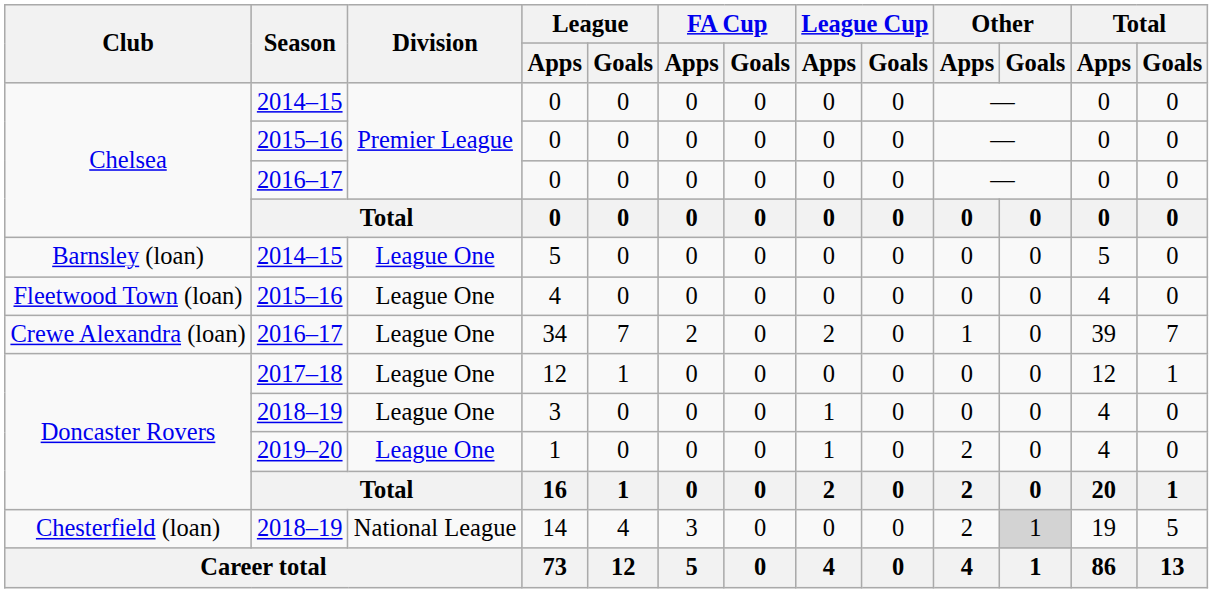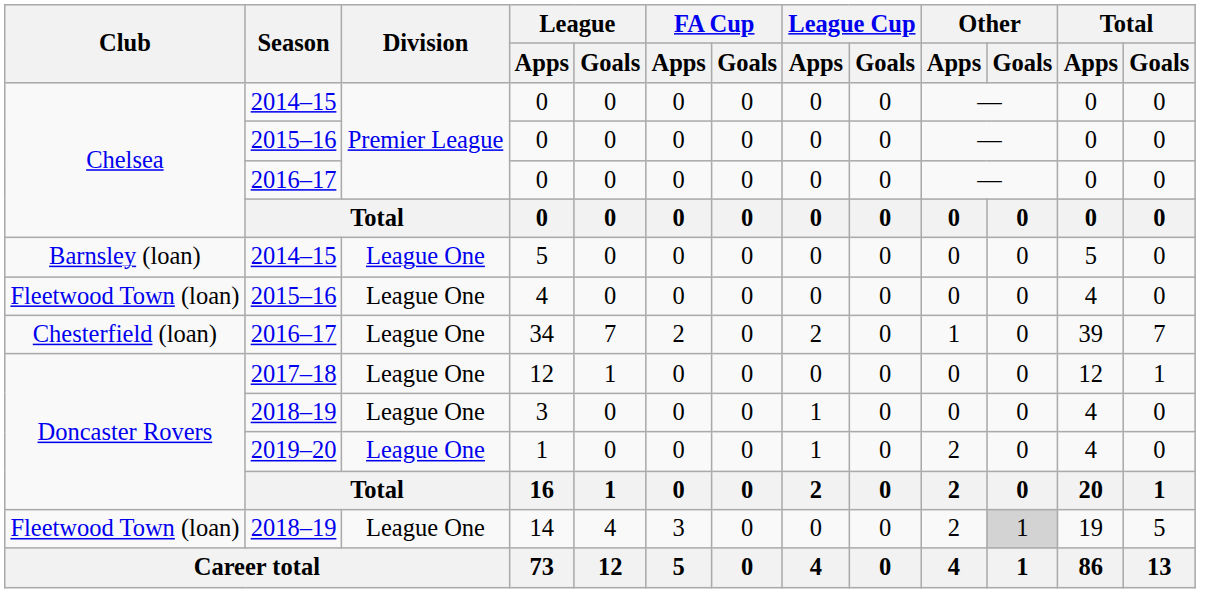 <table class="wikitable" style="text-align: center;">
 <tr>
 <th rowspan="2">Club</th>
 <th rowspan="2">Season</th>
 <th rowspan="2">Division</th>
 <th colspan="2">League</th>
 <th colspan="2"><a href='#'>FA Cup</a></th>
 <th colspan="2"><a href='#'>League Cup</a></th>
 <th colspan="2">Other</th>
 <th colspan="2">Total</th>
 </tr>
 <tr>
 <th>Apps</th>
 <th>Goals</th>
 <th>Apps</th>
 <th>Goals</th>
 <th>Apps</th>
 <th>Goals</th>
 <th>Apps</th>
 <th>Goals</th>
 <th>Apps</th>
 <th>Goals</th>
 </tr>
 <tr>
 <td rowspan="4"><a href='#'>Chelsea</a></td>
 <td><a href='#'>2014–15</a></td>
 <td rowspan="3"><a href='#'>Premier League</a></td>
 <td>0</td>
 <td>0</td>
 <td>0</td>
 <td>0</td>
 <td>0</td>
 <td>0</td>
 <td colspan="2">—</td>
 <td>0</td>
 <td>0</td>
 </tr>
 <tr>
 <td><a href='#'>2015–16</a></td>
 <td>0</td>
 <td>0</td>
 <td>0</td>
 <td>0</td>
 <td>0</td>
 <td>0</td>
 <td colspan="2">—</td>
 <td>0</td>
 <td>0</td>
 </tr>
 <tr>
 <td><a href='#'>2016–17</a></td>
 <td>0</td>
 <td>0</td>
 <td>0</td>
 <td>0</td>
 <td>0</td>
 <td>0</td>
 <td colspan="2">—</td>
 <td>0</td>
 <td>0</td>
 </tr>
 <tr>
 <th colspan=2>Total</th>
 <th>0</th>
 <th>0</th>
 <th>0</th>
 <th>0</th>
 <th>0</th>
 <th>0</th>
 <th>0</th>
 <th>0</th>
 <th>0</th>
 <th>0</th>
 </tr>
 <tr>
 <td><a href='#'>Barnsley</a> (loan)</td>
 <td><a href='#'>2014–15</a></td>
 <td><a href='#'>League One</a></td>
 <td>5</td>
 <td>0</td>
 <td>0</td>
 <td>0</td>
 <td>0</td>
 <td>0</td>
 <td>0</td>
 <td>0</td>
 <td>5</td>
 <td>0</td>
 </tr>
 <tr>
 <td><a href='#'>Fleetwood Town</a> (loan)</td>
 <td><a href='#'>2015–16</a></td>
 <td>League One</td>
 <td>4</td>
 <td>0</td>
 <td>0</td>
 <td>0</td>
 <td>0</td>
 <td>0</td>
 <td>0</td>
 <td>0</td>
 <td>4</td>
 <td>0</td>
 </tr>
 <tr>
-<td><a href='#'>Crewe Alexandra</a> (loan)</td>
+<td><a href='#'>Chesterfield</a> (loan)</td>
 <td><a href='#'>2016–17</a></td>
 <td>League One</td>
 <td>34</td>
 <td>7</td>
 <td>2</td>
 <td>0</td>
 <td>2</td>
 <td>0</td>
 <td>1</td>
 <td>0</td>
 <td>39</td>
 <td>7</td>
 </tr>
 <tr>
 <td rowspan=4><a href='#'>Doncaster Rovers</a></td>
 <td><a href='#'>2017–18</a></td>
 <td>League One</td>
 <td>12</td>
 <td>1</td>
 <td>0</td>
 <td>0</td>
 <td>0</td>
 <td>0</td>
 <td>0</td>
 <td>0</td>
 <td>12</td>
 <td>1</td>
 </tr>
 <tr>
 <td><a href='#'>2018–19</a></td>
 <td>League One</td>
 <td>3</td>
 <td>0</td>
 <td>0</td>
 <td>0</td>
 <td>1</td>
 <td>0</td>
 <td>0</td>
 <td>0</td>
 <td>4</td>
 <td>0</td>
 </tr>
 <tr>
 <td><a href='#'>2019–20</a></td>
 <td><a href='#'>League One</a></td>
 <td>1</td>
 <td>0</td>
 <td>0</td>
 <td>0</td>
 <td>1</td>
 <td>0</td>
 <td>2</td>
 <td>0</td>
 <td>4</td>
 <td>0</td>
 </tr>
 <tr>
 <th colspan=2>Total</th>
 <th>16</th>
 <th>1</th>
 <th>0</th>
 <th>0</th>
 <th>2</th>
 <th>0</th>
 <th>2</th>
 <th>0</th>
 <th>20</th>
 <th>1</th>
 </tr>
 <tr>
-<td><a href='#'>Chesterfield</a> (loan)</td>
+<td><a href='#'>Fleetwood Town</a> (loan)</td>
 <td><a href='#'>2018–19</a></td>
-<td>National League</td>
+<td>League One</td>
 <td>14</td>
 <td>4</td>
 <td>3</td>
 <td>0</td>
 <td>0</td>
 <td>0</td>
 <td>2</td>
 <td style="background: lightgrey;">1</td>
 <td>19</td>
 <td>5</td>
 </tr>
 <tr>
 <th colspan=3>Career total</th>
 <th>73</th>
 <th>12</th>
 <th>5</th>
 <th>0</th>
 <th>4</th>
 <th>0</th>
 <th>4</th>
 <th>1</th>
 <th>86</th>
 <th>13</th>
 </tr>
 </table>
